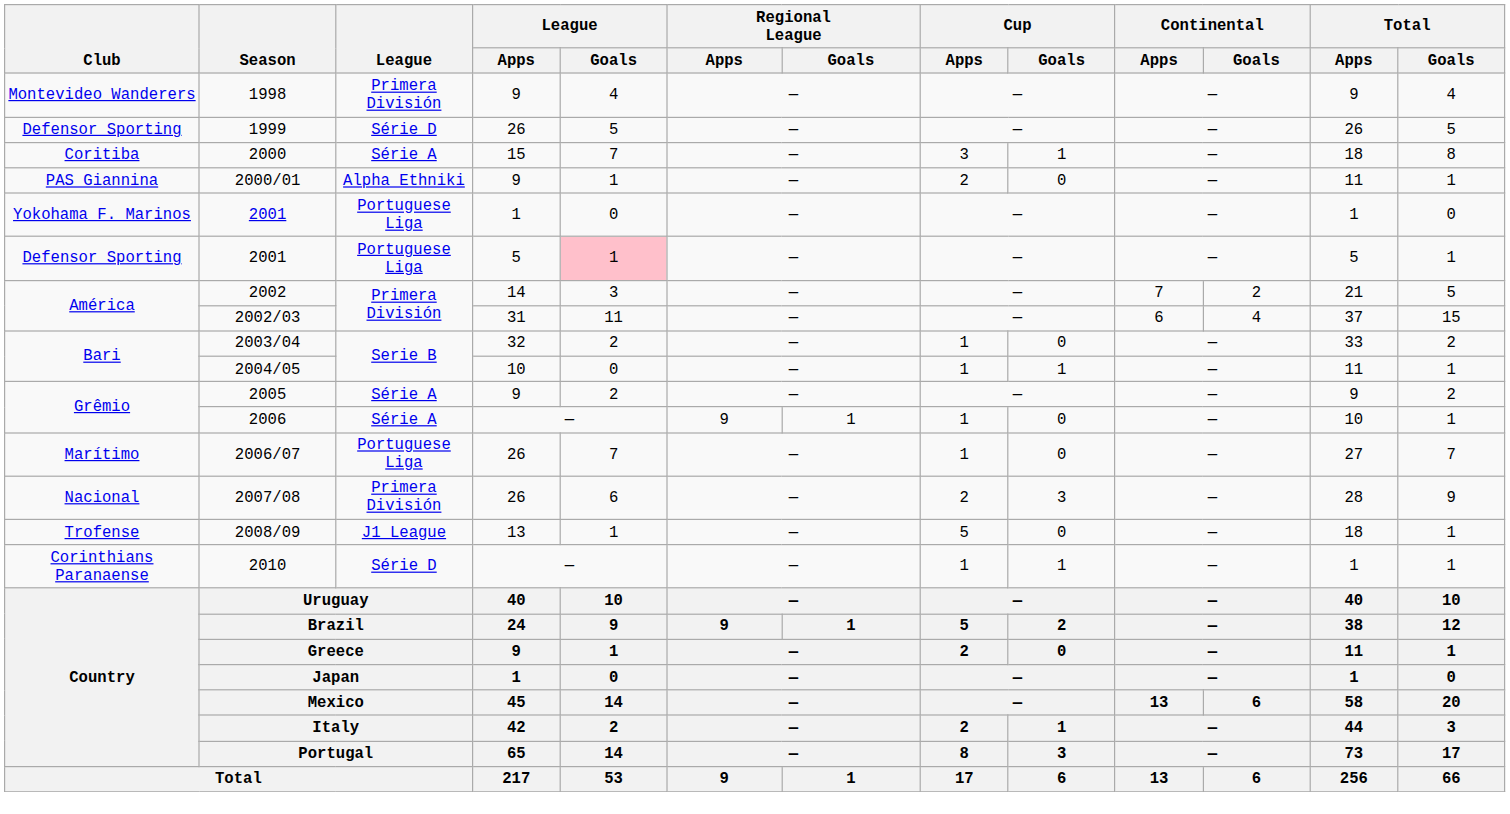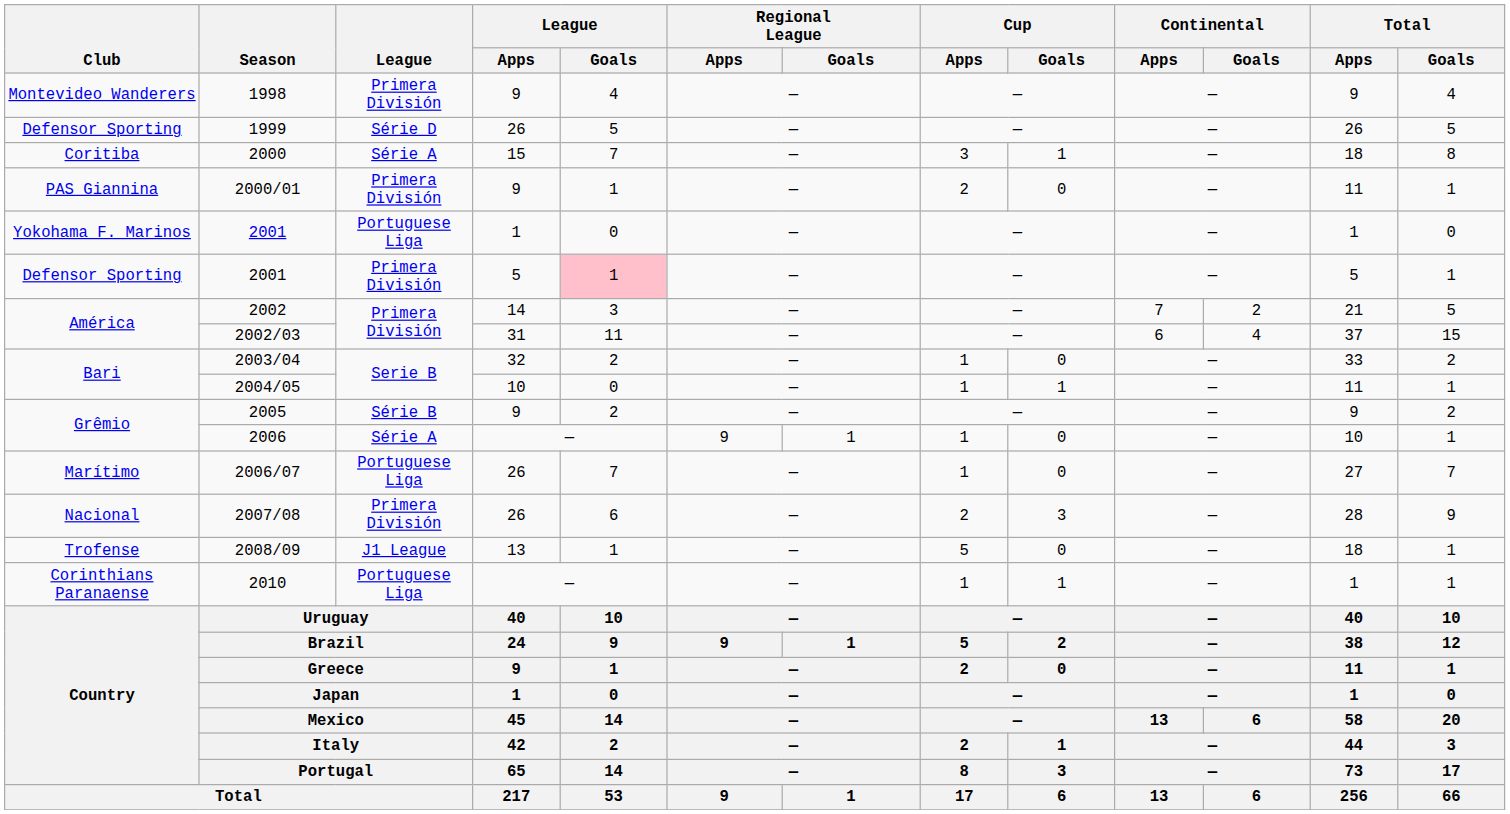 <table class="wikitable" style="text-align:center">
 <tr>
 <th rowspan="2" valign=bottom width=10%>Club</th>
 <th rowspan="2" valign=bottom width=7%>Season</th>
 <th rowspan="2" valign=bottom width=7%>League</th>
 <th colspan="2" width=10%>League</th>
 <th colspan="2" width=13%>Regional<br>League</th>
 <th colspan="2" width=10%>Cup</th>
 <th colspan="2" width=10%>Continental</th>
 <th colspan="2" width=10%>Total</th>
 </tr>
 <tr>
 <th>Apps</th>
 <th>Goals</th>
 <th>Apps</th>
 <th>Goals</th>
 <th>Apps</th>
 <th>Goals</th>
 <th>Apps</th>
 <th>Goals</th>
 <th>Apps</th>
 <th>Goals</th>
 </tr>
 <tr>
 <td><a href='#'>Montevideo Wanderers</a></td>
 <td>1998</td>
 <td><a href='#'>Primera División</a></td>
 <td>9</td>
 <td>4</td>
 <td colspan="2">—</td>
 <td colspan="2">—</td>
 <td colspan="2">—</td>
 <td>9</td>
 <td>4</td>
 </tr>
 <tr>
 <td><a href='#'>Defensor Sporting</a></td>
 <td>1999</td>
 <td><a href='#'>Série D</a></td>
 <td>26</td>
 <td>5</td>
 <td colspan="2">—</td>
 <td colspan="2">—</td>
 <td colspan="2">—</td>
 <td>26</td>
 <td>5</td>
 </tr>
 <tr>
 <td><a href='#'>Coritiba</a></td>
 <td>2000</td>
 <td><a href='#'>Série A</a></td>
 <td>15</td>
 <td>7</td>
 <td colspan="2">—</td>
 <td>3</td>
 <td>1</td>
 <td colspan="2">—</td>
 <td>18</td>
 <td>8</td>
 </tr>
 <tr>
 <td><a href='#'>PAS Giannina</a></td>
 <td>2000/01</td>
-<td><a href='#'>Alpha Ethniki</a></td>
+<td><a href='#'>Primera División</a></td>
 <td>9</td>
 <td>1</td>
 <td colspan="2">—</td>
 <td>2</td>
 <td>0</td>
 <td colspan="2">—</td>
 <td>11</td>
 <td>1</td>
 </tr>
 <tr>
 <td><a href='#'>Yokohama F. Marinos</a></td>
 <td><a href='#'>2001</a></td>
 <td><a href='#'>Portuguese Liga</a></td>
 <td>1</td>
 <td>0</td>
 <td colspan="2">—</td>
 <td colspan="2">—</td>
 <td colspan="2">—</td>
 <td>1</td>
 <td>0</td>
 </tr>
 <tr>
 <td><a href='#'>Defensor Sporting</a></td>
 <td>2001</td>
-<td><a href='#'>Portuguese Liga</a></td>
+<td><a href='#'>Primera División</a></td>
 <td>5</td>
 <td style="background: pink;">1</td>
 <td colspan="2">—</td>
 <td colspan="2">—</td>
 <td colspan="2">—</td>
 <td>5</td>
 <td>1</td>
 </tr>
 <tr>
 <td rowspan="2"><a href='#'>América</a></td>
 <td>2002</td>
 <td rowspan="2"><a href='#'>Primera División</a></td>
 <td>14</td>
 <td>3</td>
 <td colspan="2">—</td>
 <td colspan="2">—</td>
 <td>7</td>
 <td>2</td>
 <td>21</td>
 <td>5</td>
 </tr>
 <tr>
 <td>2002/03</td>
 <td>31</td>
 <td>11</td>
 <td colspan="2">—</td>
 <td colspan="2">—</td>
 <td>6</td>
 <td>4</td>
 <td>37</td>
 <td>15</td>
 </tr>
 <tr>
 <td rowspan="2"><a href='#'>Bari</a></td>
 <td>2003/04</td>
 <td rowspan="2"><a href='#'>Serie B</a></td>
 <td>32</td>
 <td>2</td>
 <td colspan="2">—</td>
 <td>1</td>
 <td>0</td>
 <td colspan="2">—</td>
 <td>33</td>
 <td>2</td>
 </tr>
 <tr>
 <td>2004/05</td>
 <td>10</td>
 <td>0</td>
 <td colspan="2">—</td>
 <td>1</td>
 <td>1</td>
 <td colspan="2">—</td>
 <td>11</td>
 <td>1</td>
 </tr>
 <tr>
 <td rowspan="2"><a href='#'>Grêmio</a></td>
 <td>2005</td>
-<td><a href='#'>Série A</a></td>
+<td><a href='#'>Série B</a></td>
 <td>9</td>
 <td>2</td>
 <td colspan="2">—</td>
 <td colspan="2">—</td>
 <td colspan="2">—</td>
 <td>9</td>
 <td>2</td>
 </tr>
 <tr>
 <td>2006</td>
 <td><a href='#'>Série A</a></td>
 <td colspan="2">—</td>
 <td>9</td>
 <td>1</td>
 <td>1</td>
 <td>0</td>
 <td colspan="2">—</td>
 <td>10</td>
 <td>1</td>
 </tr>
 <tr>
 <td><a href='#'>Marítimo</a></td>
 <td>2006/07</td>
 <td><a href='#'>Portuguese Liga</a></td>
 <td>26</td>
 <td>7</td>
 <td colspan="2">—</td>
 <td>1</td>
 <td>0</td>
 <td colspan="2">—</td>
 <td>27</td>
 <td>7</td>
 </tr>
 <tr>
 <td><a href='#'>Nacional</a></td>
 <td>2007/08</td>
 <td><a href='#'>Primera División</a></td>
 <td>26</td>
 <td>6</td>
 <td colspan="2">—</td>
 <td>2</td>
 <td>3</td>
 <td colspan="2">—</td>
 <td>28</td>
 <td>9</td>
 </tr>
 <tr>
 <td><a href='#'>Trofense</a></td>
 <td>2008/09</td>
 <td><a href='#'>J1 League</a></td>
 <td>13</td>
 <td>1</td>
 <td colspan="2">—</td>
 <td>5</td>
 <td>0</td>
 <td colspan="2">—</td>
 <td>18</td>
 <td>1</td>
 </tr>
 <tr>
 <td><a href='#'>Corinthians Paranaense</a></td>
 <td>2010</td>
-<td><a href='#'>Série D</a></td>
+<td><a href='#'>Portuguese Liga</a></td>
 <td colspan="2">—</td>
 <td colspan="2">—</td>
 <td>1</td>
 <td>1</td>
 <td colspan="2">—</td>
 <td>1</td>
 <td>1</td>
 </tr>
 <tr>
 <th rowspan=7>Country</th>
 <th colspan=2>Uruguay</th>
 <th>40</th>
 <th>10</th>
 <th colspan="2">—</th>
 <th colspan="2">—</th>
 <th colspan="2">—</th>
 <th>40</th>
 <th>10</th>
 </tr>
 <tr>
 <th colspan=2>Brazil</th>
 <th>24</th>
 <th>9</th>
 <th>9</th>
 <th>1</th>
 <th>5</th>
 <th>2</th>
 <th colspan="2">—</th>
 <th>38</th>
 <th>12</th>
 </tr>
 <tr>
 <th colspan=2>Greece</th>
 <th>9</th>
 <th>1</th>
 <th colspan="2">—</th>
 <th>2</th>
 <th>0</th>
 <th colspan="2">—</th>
 <th>11</th>
 <th>1</th>
 </tr>
 <tr>
 <th colspan=2>Japan</th>
 <th>1</th>
 <th>0</th>
 <th colspan="2">—</th>
 <th colspan="2">—</th>
 <th colspan="2">—</th>
 <th>1</th>
 <th>0</th>
 </tr>
 <tr>
 <th colspan=2>Mexico</th>
 <th>45</th>
 <th>14</th>
 <th colspan="2">—</th>
 <th colspan="2">—</th>
 <th>13</th>
 <th>6</th>
 <th>58</th>
 <th>20</th>
 </tr>
 <tr>
 <th colspan=2>Italy</th>
 <th>42</th>
 <th>2</th>
 <th colspan="2">—</th>
 <th>2</th>
 <th>1</th>
 <th colspan="2">—</th>
 <th>44</th>
 <th>3</th>
 </tr>
 <tr>
 <th colspan=2>Portugal</th>
 <th>65</th>
 <th>14</th>
 <th colspan="2">—</th>
 <th>8</th>
 <th>3</th>
 <th colspan="2">—</th>
 <th>73</th>
 <th>17</th>
 </tr>
 <tr>
 <th colspan=3>Total</th>
 <th>217</th>
 <th>53</th>
 <th>9</th>
 <th>1</th>
 <th>17</th>
 <th>6</th>
 <th>13</th>
 <th>6</th>
 <th>256</th>
 <th>66</th>
 </tr>
 </table>
